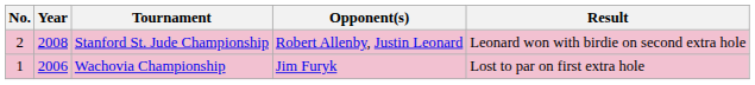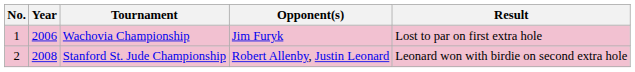 <table class="wikitable" style="font-size:95%;">
 <tr>
 <th>No.</th>
 <th>Year</th>
 <th>Tournament</th>
 <th>Opponent(s)</th>
 <th>Result</th>
 </tr>
 <tr style="background:#F2C1D1;">
+<td align=center>1</td>
+<td><a href='#'>2006</a></td>
+<td><a href='#'>Wachovia Championship</a></td>
+<td> <a href='#'>Jim Furyk</a></td>
+<td>Lost to par on first extra hole</td>
+</tr>
+<tr style="background:#F2C1D1;">
 <td align=center>2</td>
 <td><a href='#'>2008</a></td>
 <td><a href='#'>Stanford St. Jude Championship</a></td>
 <td> <a href='#'>Robert Allenby</a>,  <a href='#'>Justin Leonard</a></td>
 <td>Leonard won with birdie on second extra hole</td>
 </tr>
-<tr style="background:#F2C1D1;">
-<td align=center>1</td>
-<td><a href='#'>2006</a></td>
-<td><a href='#'>Wachovia Championship</a></td>
-<td> <a href='#'>Jim Furyk</a></td>
-<td>Lost to par on first extra hole</td>
-</tr>
 </table>
